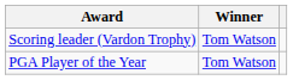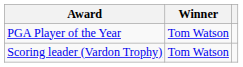 <table class="wikitable">
 <tr>
 <th>Award</th>
 <th>Winner</th>
 <th></th>
 </tr>
 <tr>
+<td><a href='#'>PGA Player of the Year</a></td>
+<td> <a href='#'>Tom Watson</a></td>
+<td></td>
+</tr>
+<tr>
 <td><a href='#'>Scoring leader (Vardon Trophy)</a></td>
 <td> <a href='#'>Tom Watson</a></td>
 <td></td>
 </tr>
-<tr>
-<td><a href='#'>PGA Player of the Year</a></td>
-<td> <a href='#'>Tom Watson</a></td>
-<td></td>
-</tr>
 </table>
